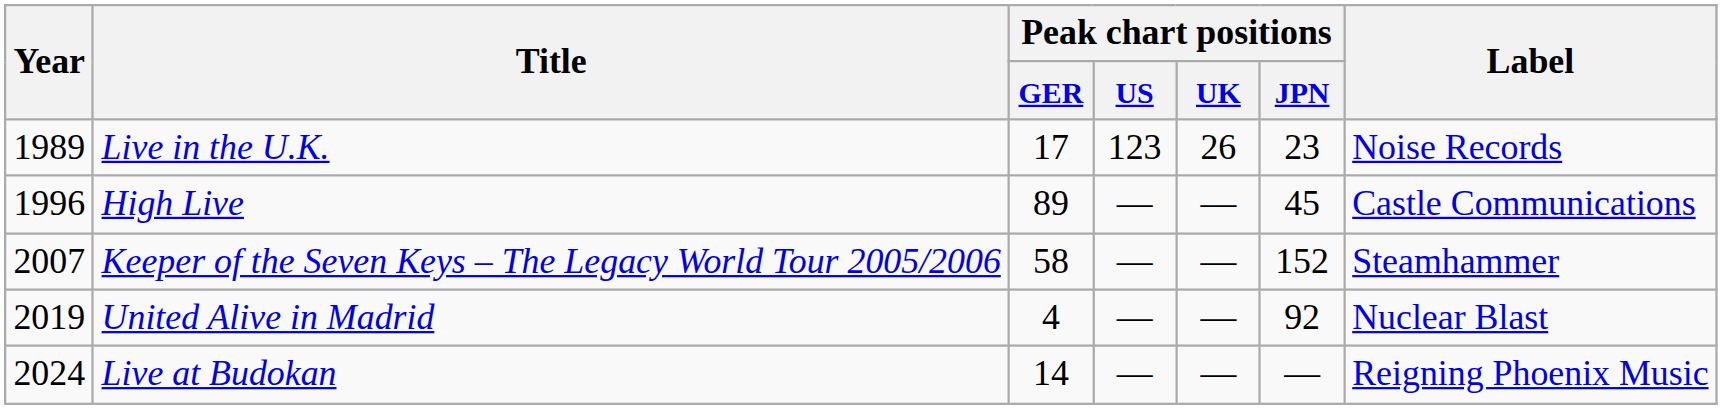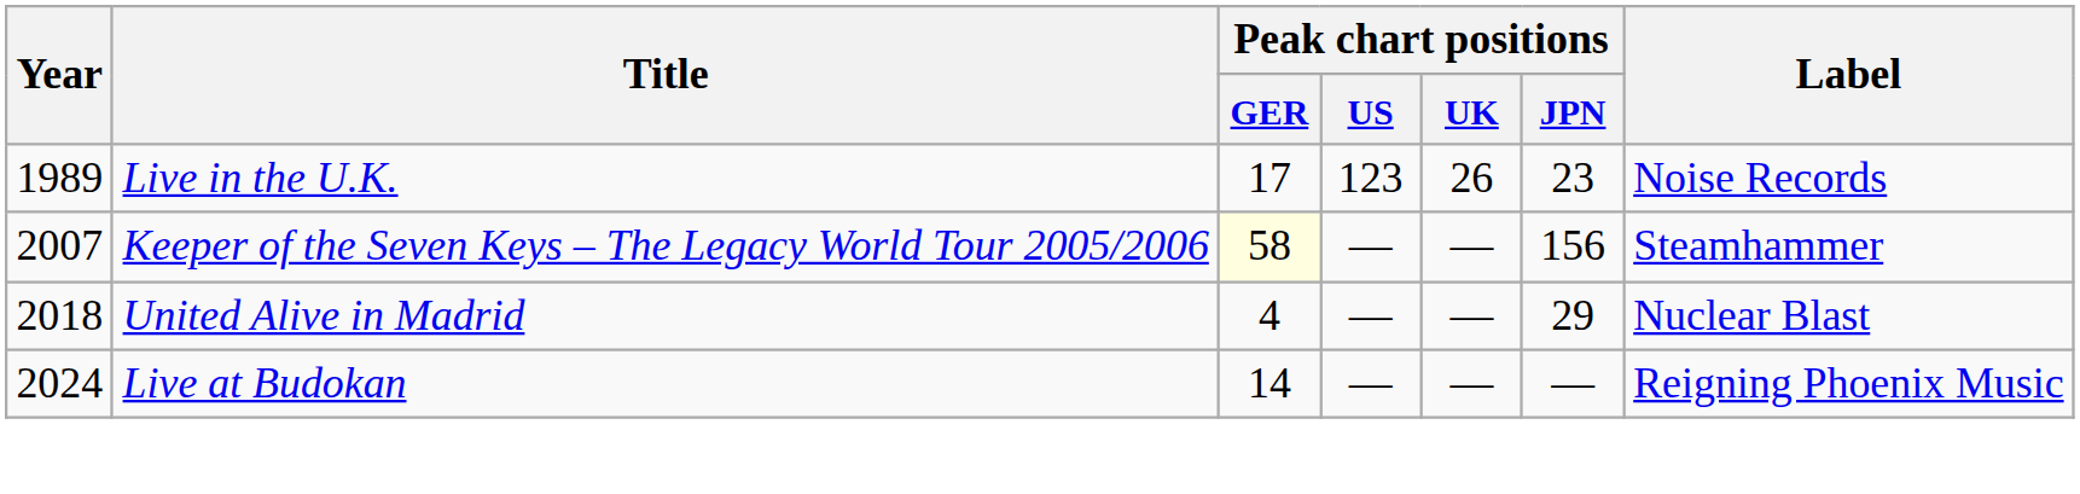 <table class="wikitable">
 <tr>
 <th rowspan="2">Year</th>
 <th rowspan="2">Title</th>
 <th colspan="4">Peak chart positions</th>
 <th rowspan="2">Label</th>
 </tr>
 <tr>
 <th width="30"><small><a href='#'>GER</a></small><br></th>
 <th width="30"><small><a href='#'>US</a></small><br></th>
 <th width="30"><small><a href='#'>UK</a></small><br></th>
 <th width="30"><small><a href='#'>JPN</a></small><br></th>
 </tr>
 <tr>
 <td>1989</td>
 <td align="left" valign="top"><em><a href='#'>Live in the U.K.</a></em></td>
 <td align="center">17</td>
 <td align="center">123</td>
 <td align="center">26</td>
 <td align="center">23</td>
 <td><a href='#'>Noise Records</a></td>
 </tr>
 <tr>
-<td>1996</td>
-<td align="left" valign="top"><em><a href='#'>High Live</a></em></td>
-<td align="center">89</td>
+<td>2007</td>
+<td align="left" valign="top"><em><a href='#'>Keeper of the Seven Keys – The Legacy World Tour 2005/2006</a></em></td>
+<td align="center" style="background: lightyellow;">58</td>
 <td align="center">—</td>
 <td align="center">—</td>
-<td align="center">45</td>
-<td><a href='#'>Castle Communications</a></td>
-</tr>
-<tr>
-<td>2007</td>
-<td align="left" valign="top"><em><a href='#'>Keeper of the Seven Keys – The Legacy World Tour 2005/2006</a></em></td>
-<td align="center">58</td>
-<td align="center">—</td>
-<td align="center">—</td>
-<td align="center">152</td>
+<td align="center">156</td>
 <td><a href='#'>Steamhammer</a></td>
 </tr>
 <tr>
-<td>2019</td>
+<td>2018</td>
 <td align="left" valign="top"><em><a href='#'>United Alive in Madrid</a></em></td>
 <td align="center">4</td>
 <td align="center">—</td>
 <td align="center">—</td>
-<td align="center">92</td>
+<td align="center">29</td>
 <td><a href='#'>Nuclear Blast</a></td>
 </tr>
 <tr>
 <td>2024</td>
 <td align="left" valign="top"><em><a href='#'>Live at Budokan</a></em></td>
 <td align="center">14</td>
 <td align="center">—</td>
 <td align="center">—</td>
 <td align="center">—</td>
 <td><a href='#'>Reigning Phoenix Music</a></td>
 </tr>
 </table>
